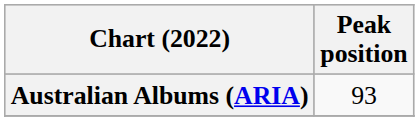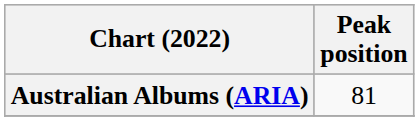 <table class="wikitable sortable plainrowheaders" style="text-align:center">
 <tr>
 <th scope="col">Chart (2022)</th>
 <th scope="col">Peak<br>position</th>
 </tr>
 <tr>
 <th scope="row">Australian Albums (<a href='#'>ARIA</a>)</th>
-<td>93</td>
+<td>81</td>
 </tr>
 <tr>
 </tr>
 <tr>
 </tr>
 <tr>
 </tr>
 <tr>
 </tr>
 <tr>
 </tr>
 <tr>
 </tr>
 <tr>
 </tr>
 <tr>
 </tr>
 </table>
